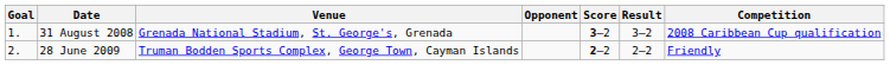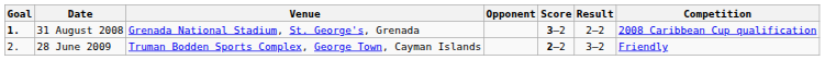 <table class="wikitable plainrowheaders sortable">
 <tr>
 <th>Goal</th>
 <th>Date</th>
 <th>Venue</th>
 <th>Opponent</th>
 <th>Score</th>
 <th>Result</th>
 <th>Competition</th>
 </tr>
 <tr>
-<td>1.</td>
+<td><strong>1.</strong></td>
 <td>31 August 2008</td>
 <td><a href='#'>Grenada National Stadium</a>, <a href='#'>St. George's</a>, Grenada</td>
 <td></td>
 <td align=center><strong>3</strong>–2</td>
-<td align=center>3–2</td>
+<td align=center>2–2</td>
 <td><a href='#'>2008 Caribbean Cup qualification</a></td>
 </tr>
 <tr>
 <td>2.</td>
 <td>28 June 2009</td>
 <td><a href='#'>Truman Bodden Sports Complex</a>, <a href='#'>George Town</a>, Cayman Islands</td>
 <td></td>
 <td align=center><strong>2</strong>–2</td>
-<td align=center>2–2</td>
+<td align=center>3–2</td>
 <td><a href='#'>Friendly</a></td>
 </tr>
 </table>
